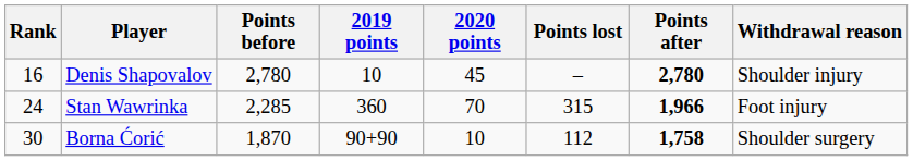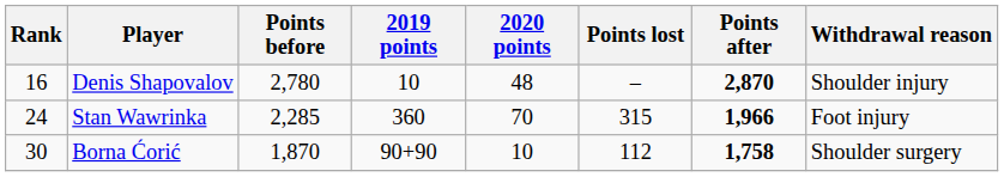 <table class="wikitable sortable ">
 <tr>
 <th>Rank</th>
 <th>Player</th>
 <th style="width:75px;">Points before</th>
 <th style="width:75px;"><a href='#'>2019 points</a></th>
 <th style="width:75px;"><a href='#'>2020 points</a></th>
 <th style="width:75px;">Points lost</th>
 <th style="width:75px;">Points after</th>
 <th>Withdrawal reason</th>
 </tr>
 <tr>
 <td style="text-align:center;">16</td>
 <td> <a href='#'>Denis Shapovalov</a></td>
 <td style="text-align:center;">2,780</td>
 <td style="text-align:center;">10</td>
-<td style="text-align:center;">45</td>
+<td style="text-align:center;">48</td>
 <td style="text-align:center;">–</td>
-<td style="text-align:center;"><strong>2,780</strong></td>
+<td style="text-align:center;"><strong>2,870</strong></td>
 <td>Shoulder injury</td>
 </tr>
 <tr>
 <td style="text-align:center;">24</td>
 <td> <a href='#'>Stan Wawrinka</a></td>
 <td style="text-align:center;">2,285</td>
 <td style="text-align:center;">360</td>
 <td style="text-align:center;">70</td>
 <td style="text-align:center;">315</td>
 <td style="text-align:center;"><strong>1,966</strong></td>
 <td>Foot injury</td>
 </tr>
 <tr>
 <td style="text-align:center;">30</td>
 <td> <a href='#'>Borna Ćorić</a></td>
 <td style="text-align:center;">1,870</td>
 <td style="text-align:center;">90+90</td>
 <td style="text-align:center;">10</td>
 <td style="text-align:center;">112</td>
 <td style="text-align:center;"><strong>1,758</strong></td>
 <td>Shoulder surgery</td>
 </tr>
 <tr>
 </tr>
 </table>
